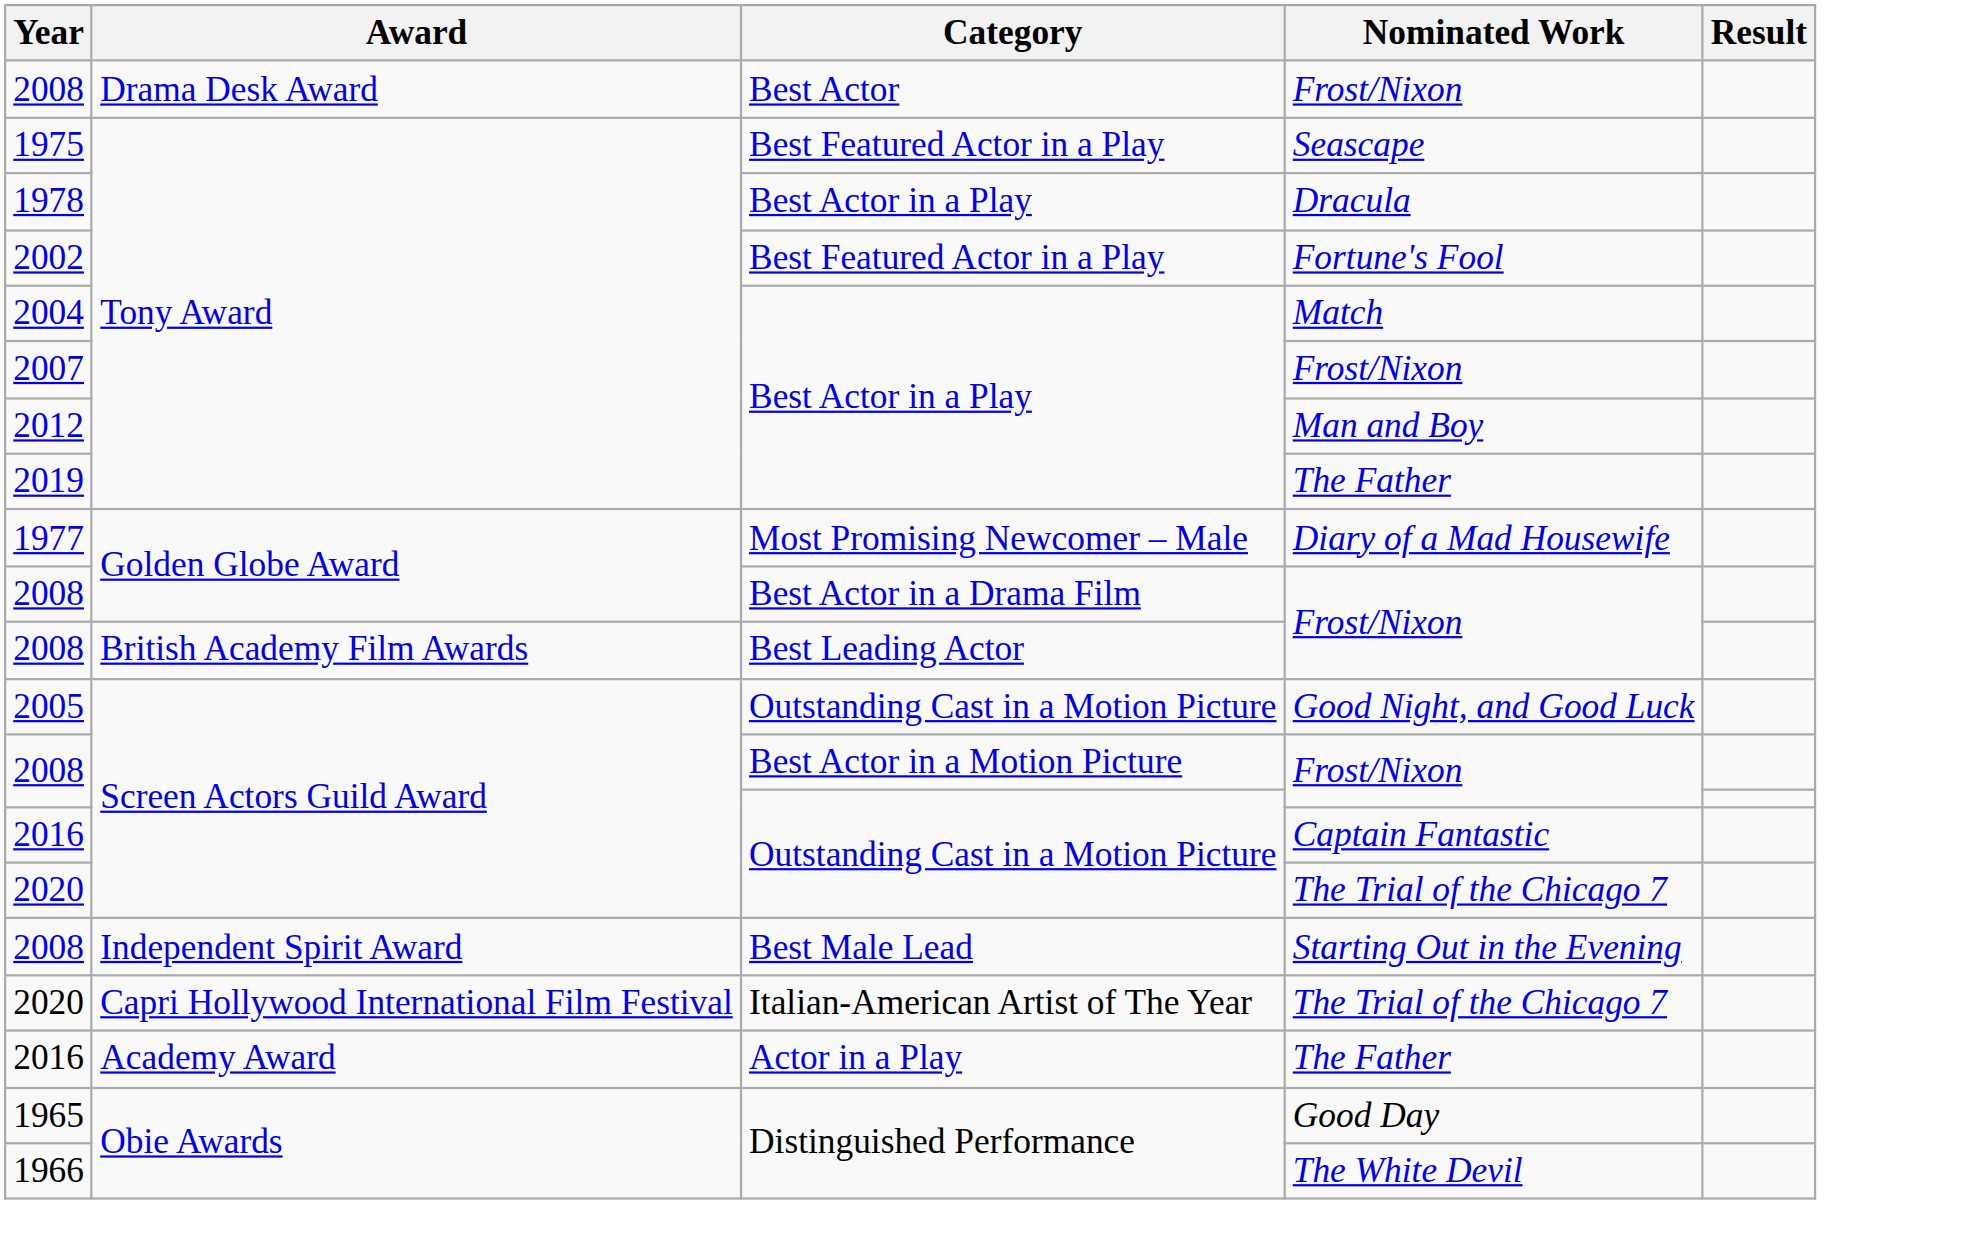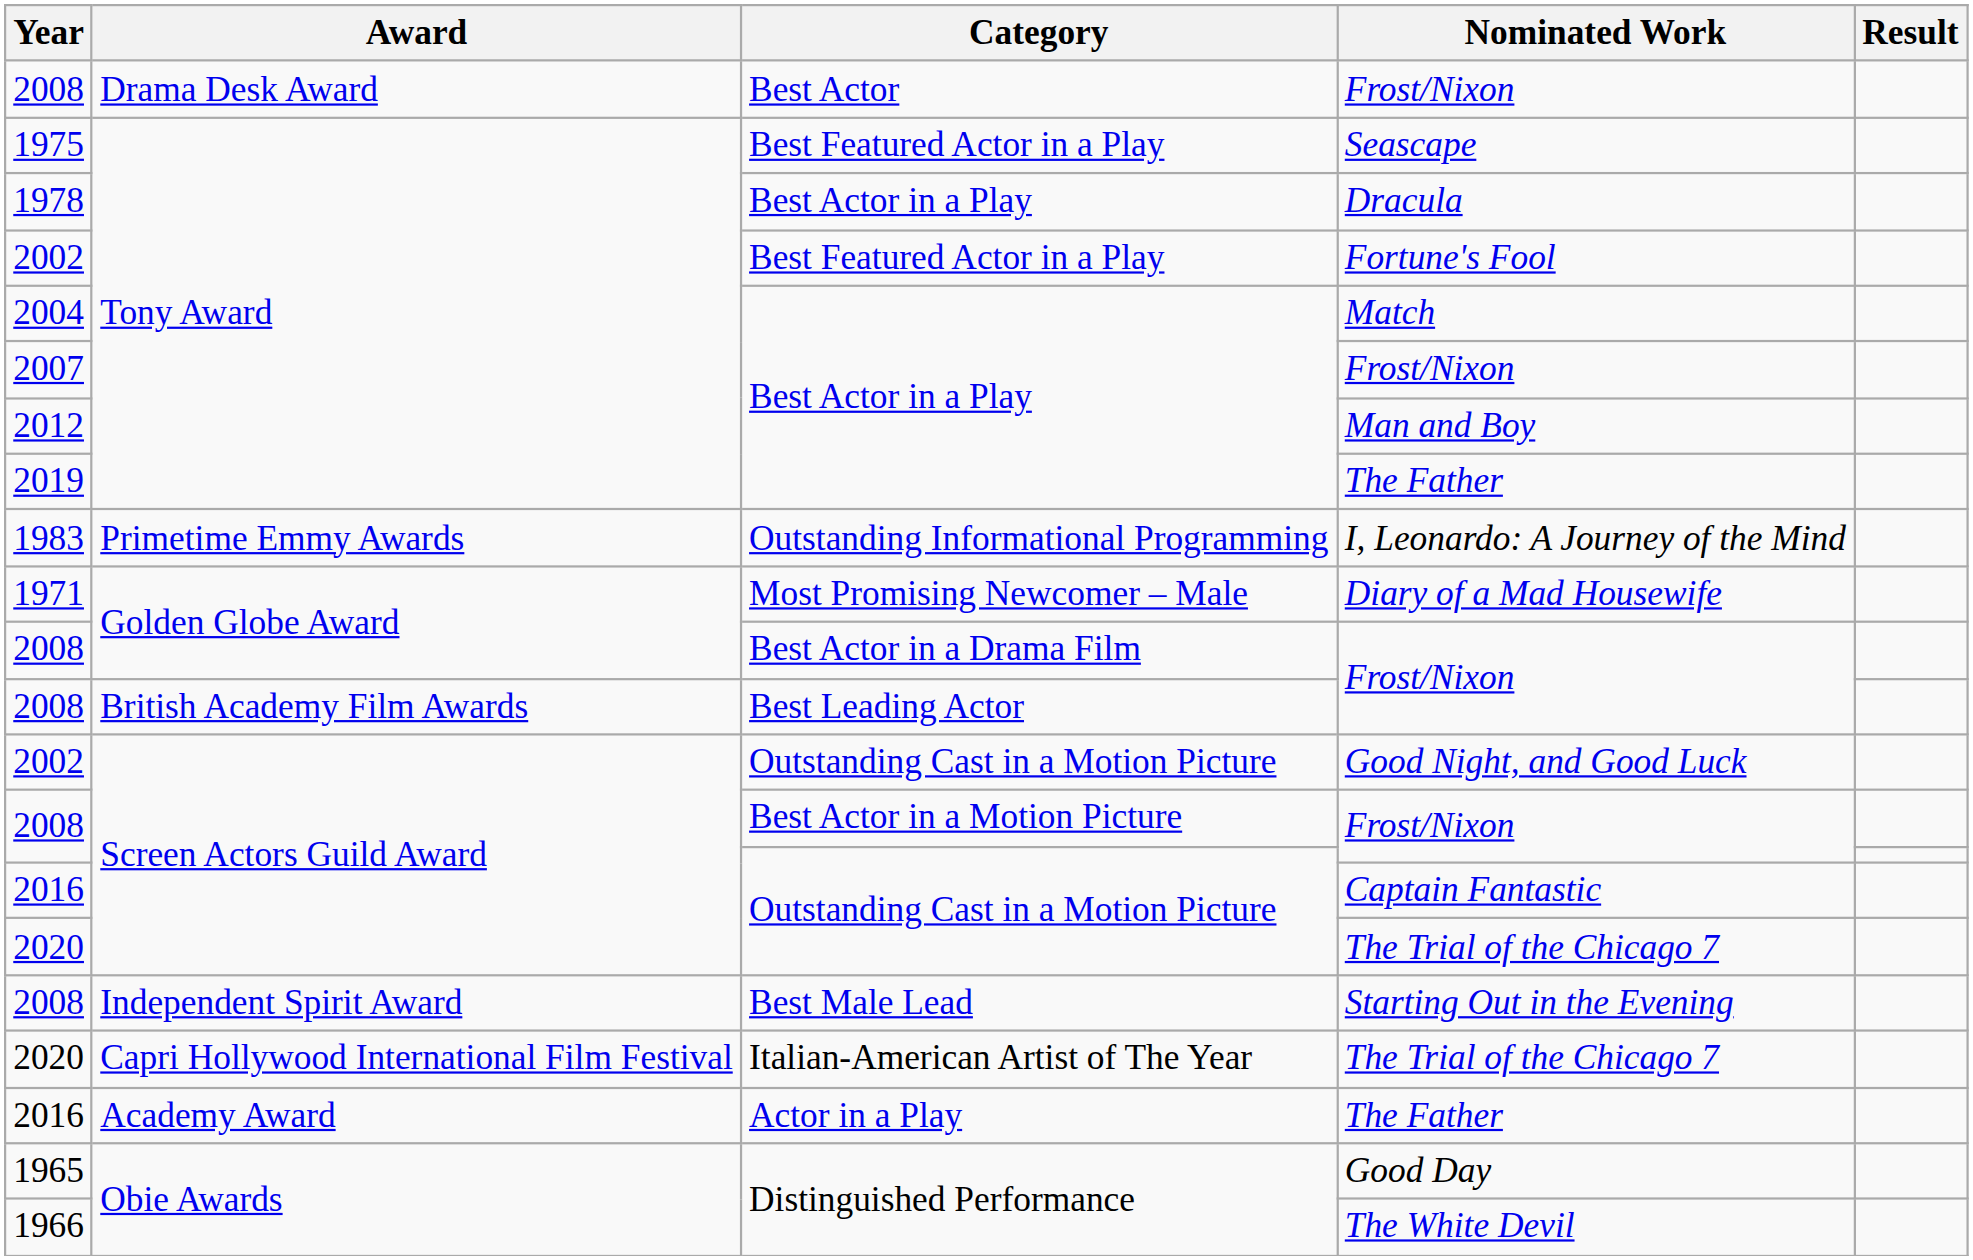 <table class="wikitable sortable">
 <tr>
 <th>Year</th>
 <th>Award</th>
 <th>Category</th>
 <th>Nominated Work</th>
 <th>Result</th>
 </tr>
 <tr>
 <td><a href='#'>2008</a></td>
 <td><a href='#'>Drama Desk Award</a></td>
 <td><a href='#'>Best Actor</a></td>
 <td><em><a href='#'>Frost/Nixon</a></em></td>
 <td></td>
 </tr>
 <tr>
 <td><a href='#'>1975</a></td>
 <td rowspan=7><a href='#'>Tony Award</a></td>
 <td><a href='#'>Best Featured Actor in a Play</a></td>
 <td><em><a href='#'>Seascape</a></em></td>
 <td></td>
 </tr>
 <tr>
 <td><a href='#'>1978</a></td>
 <td><a href='#'>Best Actor in a Play</a></td>
 <td><em><a href='#'>Dracula</a></em></td>
 <td></td>
 </tr>
 <tr>
 <td><a href='#'>2002</a></td>
 <td><a href='#'>Best Featured Actor in a Play</a></td>
 <td><em><a href='#'>Fortune's Fool</a></em></td>
 <td></td>
 </tr>
 <tr>
 <td><a href='#'>2004</a></td>
 <td rowspan=4><a href='#'>Best Actor in a Play</a></td>
 <td><em><a href='#'>Match</a></em></td>
 <td></td>
 </tr>
 <tr>
 <td><a href='#'>2007</a></td>
 <td><em><a href='#'>Frost/Nixon</a></em></td>
 <td></td>
 </tr>
 <tr>
 <td><a href='#'>2012</a></td>
 <td><em><a href='#'>Man and Boy</a></em></td>
 <td></td>
 </tr>
 <tr>
 <td><a href='#'>2019</a></td>
 <td><em><a href='#'>The Father</a></em></td>
 <td></td>
 </tr>
 <tr>
-<td><a href='#'>1977</a></td>
+<td><a href='#'>1983</a></td>
+<td><a href='#'>Primetime Emmy Awards</a></td>
+<td><a href='#'>Outstanding Informational Programming</a></td>
+<td><em>I, Leonardo: A Journey of the Mind</em></td>
+<td></td>
+</tr>
+<tr>
+<td><a href='#'>1971</a></td>
 <td rowspan=2><a href='#'>Golden Globe Award</a></td>
 <td><a href='#'>Most Promising Newcomer – Male</a></td>
 <td><em><a href='#'>Diary of a Mad Housewife</a></em></td>
 <td></td>
 </tr>
 <tr>
 <td><a href='#'>2008</a></td>
 <td><a href='#'>Best Actor in a Drama Film</a></td>
 <td rowspan=2><em><a href='#'>Frost/Nixon</a></em></td>
 <td></td>
 </tr>
 <tr>
 <td><a href='#'>2008</a></td>
 <td><a href='#'>British Academy Film Awards</a></td>
 <td><a href='#'>Best Leading Actor</a></td>
 <td></td>
 </tr>
 <tr>
-<td><a href='#'>2005</a></td>
+<td><a href='#'>2002</a></td>
 <td rowspan=5><a href='#'>Screen Actors Guild Award</a></td>
 <td><a href='#'>Outstanding Cast in a Motion Picture</a></td>
 <td><em><a href='#'>Good Night, and Good Luck</a></em></td>
 <td></td>
 </tr>
 <tr>
 <td rowspan=2><a href='#'>2008</a></td>
 <td><a href='#'>Best Actor in a Motion Picture</a></td>
 <td rowspan=2><em><a href='#'>Frost/Nixon</a></em></td>
 <td></td>
 </tr>
 <tr>
 <td rowspan=3><a href='#'>Outstanding Cast in a Motion Picture</a></td>
 <td></td>
 </tr>
 <tr>
 <td><a href='#'>2016</a></td>
 <td><em><a href='#'>Captain Fantastic</a></em></td>
 <td></td>
 </tr>
 <tr>
 <td><a href='#'>2020</a></td>
 <td><em><a href='#'>The Trial of the Chicago 7</a></em></td>
 <td></td>
 </tr>
 <tr>
 <td><a href='#'>2008</a></td>
 <td><a href='#'>Independent Spirit Award</a></td>
 <td><a href='#'>Best Male Lead</a></td>
 <td><em><a href='#'>Starting Out in the Evening</a></em></td>
 <td></td>
 </tr>
 <tr>
 <td>2020</td>
 <td><a href='#'>Capri Hollywood International Film Festival</a></td>
 <td>Italian-American Artist of The Year</td>
 <td><em><a href='#'>The Trial of the Chicago 7</a></em></td>
 <td></td>
 </tr>
 <tr>
 <td>2016</td>
 <td><a href='#'>Academy Award</a></td>
 <td><a href='#'>Actor in a Play</a></td>
 <td><em><a href='#'>The Father</a></em></td>
 <td></td>
 </tr>
 <tr>
 <td>1965</td>
 <td rowspan=2><a href='#'>Obie Awards</a></td>
 <td rowspan="2">Distinguished Performance</td>
 <td><em>Good Day</em></td>
 <td></td>
 </tr>
 <tr>
 <td>1966</td>
 <td><em><a href='#'>The White Devil</a></em></td>
 <td></td>
 </tr>
 </table>
